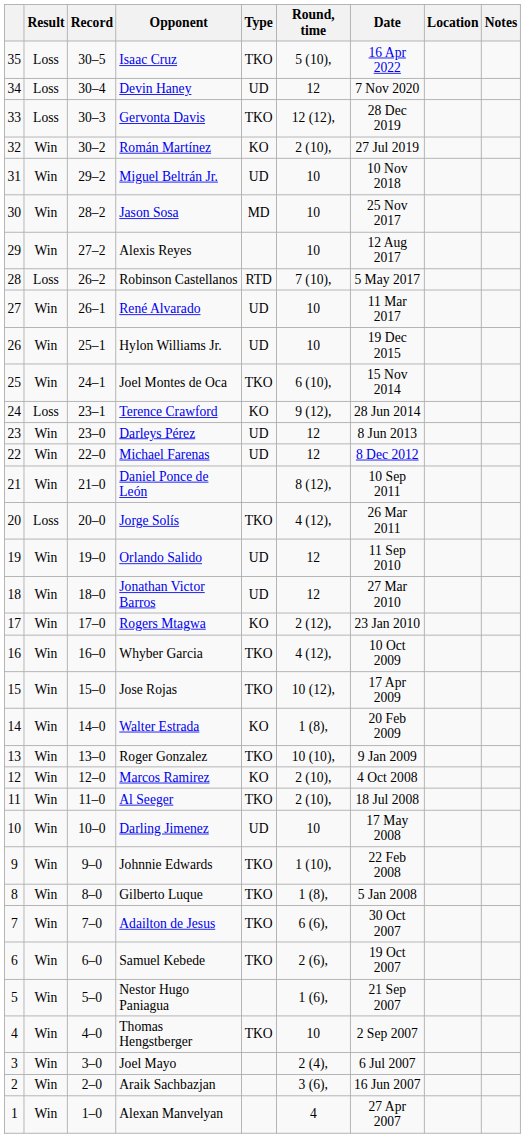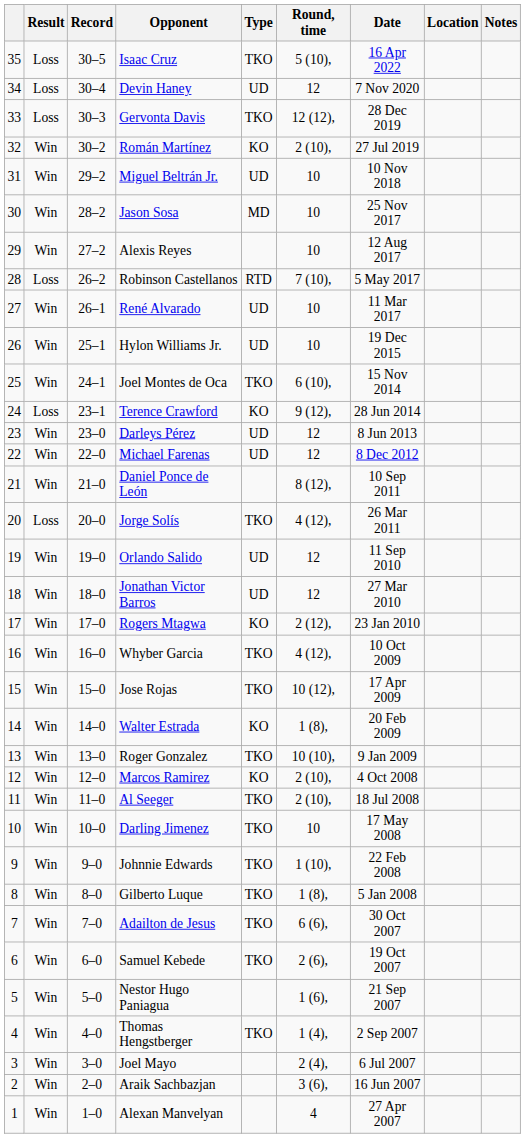 <table class="wikitable" style="text-align:center">
 <tr>
 <th></th>
 <th>Result</th>
 <th>Record</th>
 <th>Opponent</th>
 <th>Type</th>
 <th>Round, time</th>
 <th>Date</th>
 <th>Location</th>
 <th>Notes</th>
 </tr>
 <tr>
 <td>35</td>
 <td>Loss</td>
 <td>30–5</td>
 <td style="text-align:left;"><a href='#'>Isaac Cruz</a></td>
 <td>TKO</td>
 <td>5 (10), </td>
 <td><a href='#'>16 Apr 2022</a></td>
 <td style="text-align:left;"><br></td>
 <td align=left></td>
 </tr>
 <tr>
 <td>34</td>
 <td>Loss</td>
 <td>30–4</td>
 <td style="text-align:left;"><a href='#'>Devin Haney</a></td>
 <td>UD</td>
 <td>12</td>
 <td>7 Nov 2020</td>
 <td style="text-align:left;"></td>
 <td style="text-align:left;"></td>
 </tr>
 <tr>
 <td>33</td>
 <td>Loss</td>
 <td>30–3</td>
 <td style="text-align:left;"><a href='#'>Gervonta Davis</a></td>
 <td>TKO</td>
 <td>12 (12), </td>
 <td>28 Dec 2019</td>
 <td style="text-align:left;"></td>
 <td style="text-align:left;"></td>
 </tr>
 <tr>
 <td>32</td>
 <td>Win</td>
 <td>30–2</td>
 <td style="text-align:left;"><a href='#'>Román Martínez</a></td>
 <td>KO</td>
 <td>2 (10), </td>
 <td>27 Jul 2019</td>
 <td style="text-align:left;"></td>
 <td></td>
 </tr>
 <tr>
 <td>31</td>
 <td>Win</td>
 <td>29–2</td>
 <td style="text-align:left;"><a href='#'>Miguel Beltrán Jr.</a></td>
 <td>UD</td>
 <td>10</td>
 <td>10 Nov 2018</td>
 <td style="text-align:left;"></td>
 <td></td>
 </tr>
 <tr>
 <td>30</td>
 <td>Win</td>
 <td>28–2</td>
 <td style="text-align:left;"><a href='#'>Jason Sosa</a></td>
 <td>MD</td>
 <td>10</td>
 <td>25 Nov 2017</td>
 <td style="text-align:left;"></td>
 <td></td>
 </tr>
 <tr>
 <td>29</td>
 <td>Win</td>
 <td>27–2</td>
 <td style="text-align:left;">Alexis Reyes</td>
 <td></td>
 <td>10</td>
 <td>12 Aug 2017</td>
 <td style="text-align:left;"></td>
 <td></td>
 </tr>
 <tr>
 <td>28</td>
 <td>Loss</td>
 <td>26–2</td>
 <td style="text-align:left;">Robinson Castellanos</td>
 <td>RTD</td>
 <td>7 (10), </td>
 <td>5 May 2017</td>
 <td style="text-align:left;"></td>
 <td></td>
 </tr>
 <tr>
 <td>27</td>
 <td>Win</td>
 <td>26–1</td>
 <td style="text-align:left;"><a href='#'>René Alvarado</a></td>
 <td>UD</td>
 <td>10</td>
 <td>11 Mar 2017</td>
 <td style="text-align:left;"></td>
 <td></td>
 </tr>
 <tr>
 <td>26</td>
 <td>Win</td>
 <td>25–1</td>
 <td style="text-align:left;">Hylon Williams Jr.</td>
 <td>UD</td>
 <td>10</td>
 <td>19 Dec 2015</td>
 <td style="text-align:left;"></td>
 <td></td>
 </tr>
 <tr>
 <td>25</td>
 <td>Win</td>
 <td>24–1</td>
 <td style="text-align:left;">Joel Montes de Oca</td>
 <td>TKO</td>
 <td>6 (10), </td>
 <td>15 Nov 2014</td>
 <td style="text-align:left;"></td>
 <td></td>
 </tr>
 <tr>
 <td>24</td>
 <td>Loss</td>
 <td>23–1</td>
 <td style="text-align:left;"><a href='#'>Terence Crawford</a></td>
 <td>KO</td>
 <td>9 (12), </td>
 <td>28 Jun 2014</td>
 <td style="text-align:left;"></td>
 <td style="text-align:left;"></td>
 </tr>
 <tr>
 <td>23</td>
 <td>Win</td>
 <td>23–0</td>
 <td style="text-align:left;"><a href='#'>Darleys Pérez</a></td>
 <td>UD</td>
 <td>12</td>
 <td>8 Jun 2013</td>
 <td style="text-align:left;"></td>
 <td style="text-align:left;"></td>
 </tr>
 <tr>
 <td>22</td>
 <td>Win</td>
 <td>22–0</td>
 <td style="text-align:left;"><a href='#'>Michael Farenas</a></td>
 <td>UD</td>
 <td>12</td>
 <td><a href='#'>8 Dec 2012</a></td>
 <td style="text-align:left;"></td>
 <td style="text-align:left;"></td>
 </tr>
 <tr>
 <td>21</td>
 <td>Win</td>
 <td>21–0</td>
 <td style="text-align:left;"><a href='#'>Daniel Ponce de León</a></td>
 <td></td>
 <td>8 (12), </td>
 <td>10 Sep 2011</td>
 <td style="text-align:left;"></td>
 <td style="text-align:left;"></td>
 </tr>
 <tr>
 <td>20</td>
 <td>Loss</td>
 <td>20–0</td>
 <td style="text-align:left;"><a href='#'>Jorge Solís</a></td>
 <td>TKO</td>
 <td>4 (12), </td>
 <td>26 Mar 2011</td>
 <td style="text-align:left;"></td>
 <td style="text-align:left;"></td>
 </tr>
 <tr>
 <td>19</td>
 <td>Win</td>
 <td>19–0</td>
 <td style="text-align:left;"><a href='#'>Orlando Salido</a></td>
 <td>UD</td>
 <td>12</td>
 <td>11 Sep 2010</td>
 <td style="text-align:left;"></td>
 <td style="text-align:left;"></td>
 </tr>
 <tr>
 <td>18</td>
 <td>Win</td>
 <td>18–0</td>
 <td style="text-align:left;"><a href='#'>Jonathan Victor Barros</a></td>
 <td>UD</td>
 <td>12</td>
 <td>27 Mar 2010</td>
 <td style="text-align:left;"></td>
 <td style="text-align:left;"></td>
 </tr>
 <tr>
 <td>17</td>
 <td>Win</td>
 <td>17–0</td>
 <td style="text-align:left;"><a href='#'>Rogers Mtagwa</a></td>
 <td>KO</td>
 <td>2 (12), </td>
 <td>23 Jan 2010</td>
 <td style="text-align:left;"></td>
 <td style="text-align:left;"></td>
 </tr>
 <tr>
 <td>16</td>
 <td>Win</td>
 <td>16–0</td>
 <td style="text-align:left;">Whyber Garcia</td>
 <td>TKO</td>
 <td>4 (12), </td>
 <td>10 Oct 2009</td>
 <td style="text-align:left;"></td>
 <td style="text-align:left;"></td>
 </tr>
 <tr>
 <td>15</td>
 <td>Win</td>
 <td>15–0</td>
 <td style="text-align:left;">Jose Rojas</td>
 <td>TKO</td>
 <td>10 (12), </td>
 <td>17 Apr 2009</td>
 <td style="text-align:left;"></td>
 <td style="text-align:left;"></td>
 </tr>
 <tr>
 <td>14</td>
 <td>Win</td>
 <td>14–0</td>
 <td style="text-align:left;"><a href='#'>Walter Estrada</a></td>
 <td>KO</td>
 <td>1 (8), </td>
 <td>20 Feb 2009</td>
 <td style="text-align:left;"></td>
 <td></td>
 </tr>
 <tr>
 <td>13</td>
 <td>Win</td>
 <td>13–0</td>
 <td style="text-align:left;">Roger Gonzalez</td>
 <td>TKO</td>
 <td>10 (10), </td>
 <td>9 Jan 2009</td>
 <td style="text-align:left;"></td>
 <td></td>
 </tr>
 <tr>
 <td>12</td>
 <td>Win</td>
 <td>12–0</td>
 <td style="text-align:left;"><a href='#'>Marcos Ramirez</a></td>
 <td>KO</td>
 <td>2 (10), </td>
 <td>4 Oct 2008</td>
 <td style="text-align:left;"></td>
 <td></td>
 </tr>
 <tr>
 <td>11</td>
 <td>Win</td>
 <td>11–0</td>
 <td style="text-align:left;"><a href='#'>Al Seeger</a></td>
 <td>TKO</td>
 <td>2 (10), </td>
 <td>18 Jul 2008</td>
 <td style="text-align:left;"></td>
 <td style="text-align:left;"></td>
 </tr>
 <tr>
 <td>10</td>
 <td>Win</td>
 <td>10–0</td>
 <td style="text-align:left;"><a href='#'>Darling Jimenez</a></td>
-<td>UD</td>
+<td>TKO</td>
 <td>10</td>
 <td>17 May 2008</td>
 <td style="text-align:left;"></td>
 <td style="text-align:left;"></td>
 </tr>
 <tr>
 <td>9</td>
 <td>Win</td>
 <td>9–0</td>
 <td style="text-align:left;">Johnnie Edwards</td>
 <td>TKO</td>
 <td>1 (10), </td>
 <td>22 Feb 2008</td>
 <td style="text-align:left;"></td>
 <td style="text-align:left;"></td>
 </tr>
 <tr>
 <td>8</td>
 <td>Win</td>
 <td>8–0</td>
 <td style="text-align:left;">Gilberto Luque</td>
 <td>TKO</td>
 <td>1 (8), </td>
 <td>5 Jan 2008</td>
 <td style="text-align:left;"></td>
 <td></td>
 </tr>
 <tr>
 <td>7</td>
 <td>Win</td>
 <td>7–0</td>
 <td style="text-align:left;"><a href='#'>Adailton de Jesus</a></td>
 <td>TKO</td>
 <td>6 (6), </td>
 <td>30 Oct 2007</td>
 <td style="text-align:left;"></td>
 <td></td>
 </tr>
 <tr>
 <td>6</td>
 <td>Win</td>
 <td>6–0</td>
 <td style="text-align:left;">Samuel Kebede</td>
 <td>TKO</td>
 <td>2 (6), </td>
 <td>19 Oct 2007</td>
 <td style="text-align:left;"></td>
 <td></td>
 </tr>
 <tr>
 <td>5</td>
 <td>Win</td>
 <td>5–0</td>
 <td style="text-align:left;">Nestor Hugo Paniagua</td>
 <td></td>
 <td>1 (6), </td>
 <td>21 Sep 2007</td>
 <td style="text-align:left;"></td>
 <td></td>
 </tr>
 <tr>
 <td>4</td>
 <td>Win</td>
 <td>4–0</td>
 <td style="text-align:left;">Thomas Hengstberger</td>
 <td>TKO</td>
-<td>10</td>
+<td>1 (4), </td>
 <td>2 Sep 2007</td>
 <td style="text-align:left;"></td>
 <td></td>
 </tr>
 <tr>
 <td>3</td>
 <td>Win</td>
 <td>3–0</td>
 <td style="text-align:left;">Joel Mayo</td>
 <td></td>
 <td>2 (4), </td>
 <td>6 Jul 2007</td>
 <td style="text-align:left;"></td>
 <td></td>
 </tr>
 <tr>
 <td>2</td>
 <td>Win</td>
 <td>2–0</td>
 <td style="text-align:left;">Araik Sachbazjan</td>
 <td></td>
 <td>3 (6), </td>
 <td>16 Jun 2007</td>
 <td style="text-align:left;"></td>
 <td></td>
 </tr>
 <tr>
 <td>1</td>
 <td>Win</td>
 <td>1–0</td>
 <td style="text-align:left;">Alexan Manvelyan</td>
 <td></td>
 <td>4</td>
 <td>27 Apr 2007</td>
 <td style="text-align:left;"></td>
 <td></td>
 </tr>
 </table>
